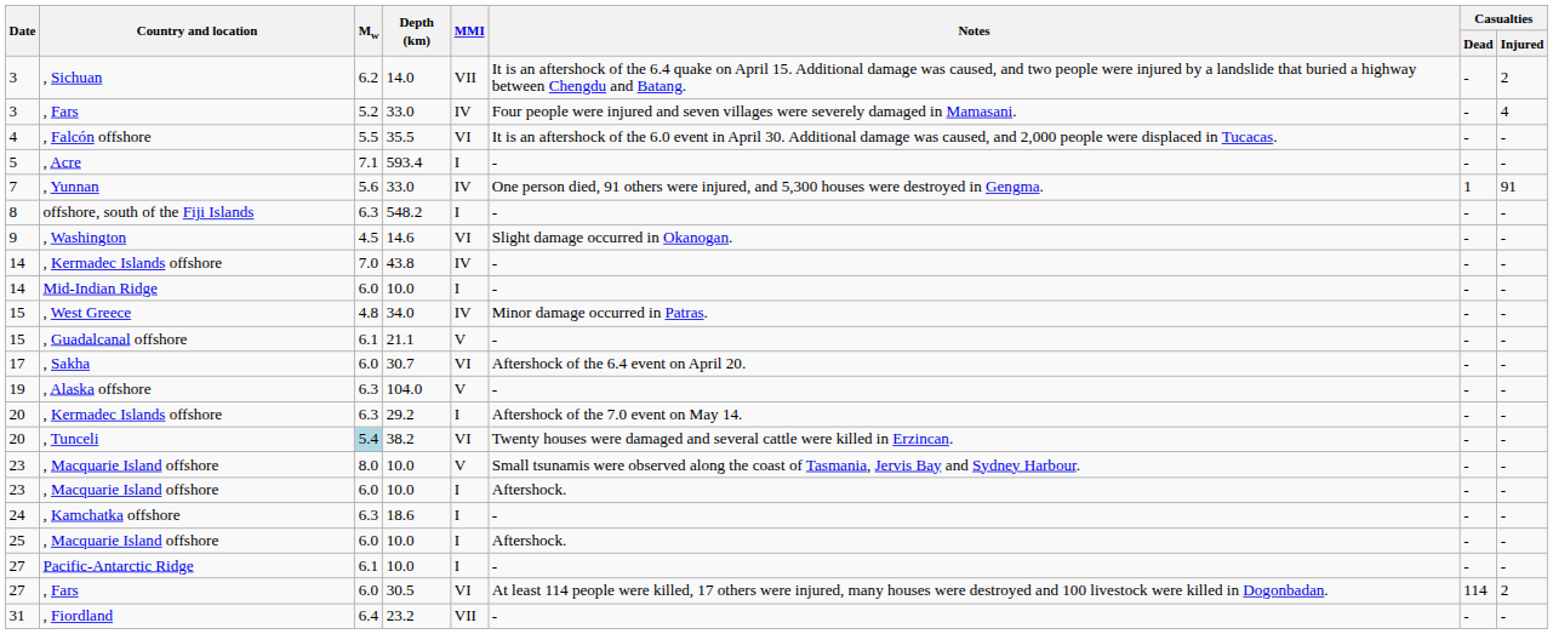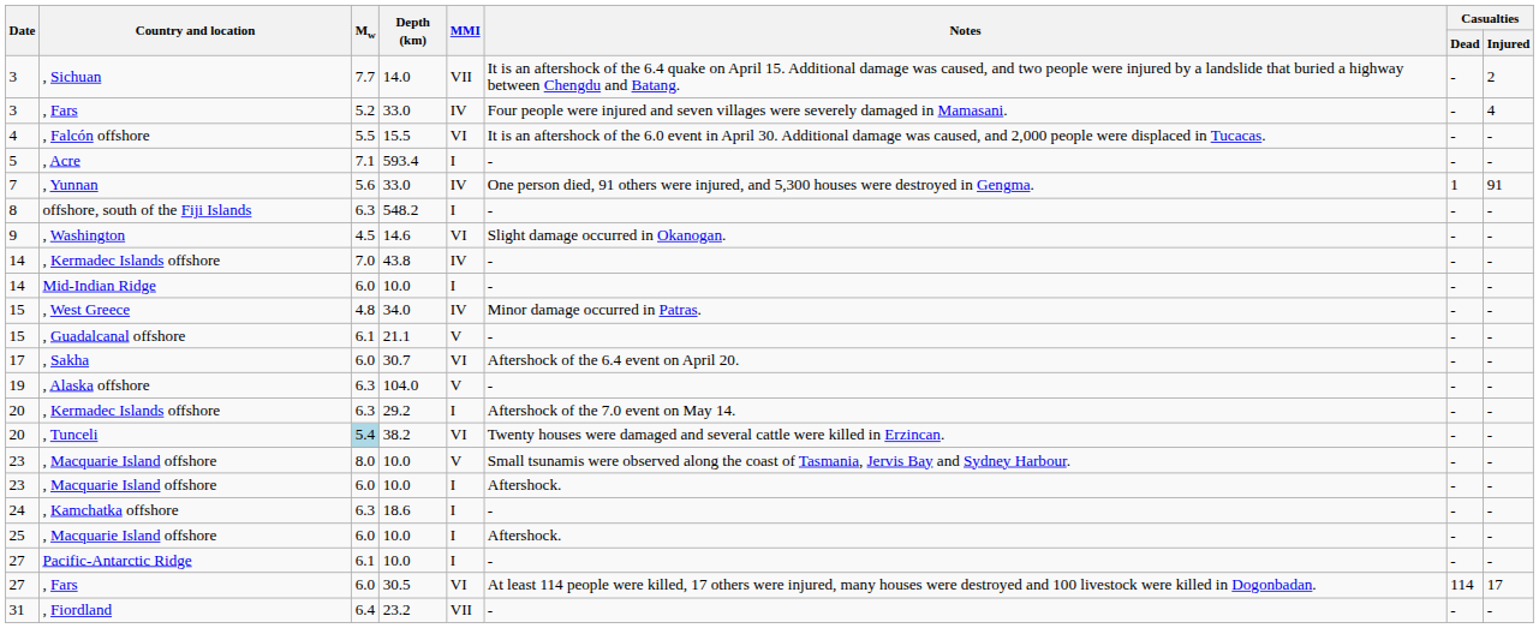 <table class="wikitable sortable" style="border:1px black; margin-left:1em;">
 <tr>
 <th rowspan="2"><small>Date</small></th>
 <th rowspan="2" style="width: 310px"><small>Country and location</small></th>
 <th rowspan="2"><small>M<sub>w</sub></small></th>
 <th rowspan="2"><small>Depth (km)</small></th>
 <th rowspan="2"><small><a href='#'>MMI</a></small></th>
 <th rowspan="2" class="unsortable"><small>Notes</small></th>
 <th colspan="2"><small>Casualties</small></th>
 </tr>
 <tr>
 <th><small>Dead</small></th>
 <th><small>Injured</small></th>
 </tr>
 <tr>
 <td>3</td>
 <td>, <a href='#'>Sichuan</a></td>
-<td>6.2</td>
+<td>7.7</td>
 <td>14.0</td>
 <td>VII</td>
 <td>It is an aftershock of the 6.4 quake on April 15. Additional damage was caused, and two people were injured by a landslide that buried a highway between <a href='#'>Chengdu</a> and <a href='#'>Batang</a>.</td>
 <td>-</td>
 <td>2</td>
 </tr>
 <tr>
 <td>3</td>
 <td>, <a href='#'>Fars</a></td>
 <td>5.2</td>
 <td>33.0</td>
 <td>IV</td>
 <td>Four people were injured and seven villages were severely damaged in <a href='#'>Mamasani</a>.</td>
 <td>-</td>
 <td>4</td>
 </tr>
 <tr>
 <td>4</td>
 <td>, <a href='#'>Falcón</a> offshore</td>
 <td>5.5</td>
-<td>35.5</td>
+<td>15.5</td>
 <td>VI</td>
 <td>It is an aftershock of the 6.0 event in April 30. Additional damage was caused, and 2,000 people were displaced in <a href='#'>Tucacas</a>.</td>
 <td>-</td>
 <td>-</td>
 </tr>
 <tr>
 <td>5</td>
 <td>, <a href='#'>Acre</a></td>
 <td>7.1</td>
 <td>593.4</td>
 <td>I</td>
 <td>-</td>
 <td>-</td>
 <td>-</td>
 </tr>
 <tr>
 <td>7</td>
 <td>, <a href='#'>Yunnan</a></td>
 <td>5.6</td>
 <td>33.0</td>
 <td>IV</td>
 <td>One person died, 91 others were injured, and 5,300 houses were destroyed in <a href='#'>Gengma</a>.</td>
 <td>1</td>
 <td>91</td>
 </tr>
 <tr>
 <td>8</td>
 <td> offshore, south of the <a href='#'>Fiji Islands</a></td>
 <td>6.3</td>
 <td>548.2</td>
 <td>I</td>
 <td>-</td>
 <td>-</td>
 <td>-</td>
 </tr>
 <tr>
 <td>9</td>
 <td>, <a href='#'>Washington</a></td>
 <td>4.5</td>
 <td>14.6</td>
 <td>VI</td>
 <td>Slight damage occurred in <a href='#'>Okanogan</a>.</td>
 <td>-</td>
 <td>-</td>
 </tr>
 <tr>
 <td>14</td>
 <td>, <a href='#'>Kermadec Islands</a> offshore</td>
 <td>7.0</td>
 <td>43.8</td>
 <td>IV</td>
 <td>-</td>
 <td>-</td>
 <td>-</td>
 </tr>
 <tr>
 <td>14</td>
 <td><a href='#'>Mid-Indian Ridge</a></td>
 <td>6.0</td>
 <td>10.0</td>
 <td>I</td>
 <td>-</td>
 <td>-</td>
 <td>-</td>
 </tr>
 <tr>
 <td>15</td>
 <td>, <a href='#'>West Greece</a></td>
 <td>4.8</td>
 <td>34.0</td>
 <td>IV</td>
 <td>Minor damage occurred in <a href='#'>Patras</a>.</td>
 <td>-</td>
 <td>-</td>
 </tr>
 <tr>
 <td>15</td>
 <td>, <a href='#'>Guadalcanal</a> offshore</td>
 <td>6.1</td>
 <td>21.1</td>
 <td>V</td>
 <td>-</td>
 <td>-</td>
 <td>-</td>
 </tr>
 <tr>
 <td>17</td>
 <td>, <a href='#'>Sakha</a></td>
 <td>6.0</td>
 <td>30.7</td>
 <td>VI</td>
 <td>Aftershock of the 6.4 event on April 20.</td>
 <td>-</td>
 <td>-</td>
 </tr>
 <tr>
 <td>19</td>
 <td>, <a href='#'>Alaska</a> offshore</td>
 <td>6.3</td>
 <td>104.0</td>
 <td>V</td>
 <td>-</td>
 <td>-</td>
 <td>-</td>
 </tr>
 <tr>
 <td>20</td>
 <td>, <a href='#'>Kermadec Islands</a> offshore</td>
 <td>6.3</td>
 <td>29.2</td>
 <td>I</td>
 <td>Aftershock of the 7.0 event on May 14.</td>
 <td>-</td>
 <td>-</td>
 </tr>
 <tr>
 <td>20</td>
 <td>, <a href='#'>Tunceli</a></td>
 <td style="background: lightblue;">5.4</td>
 <td>38.2</td>
 <td>VI</td>
 <td>Twenty houses were damaged and several cattle were killed in <a href='#'>Erzincan</a>.</td>
 <td>-</td>
 <td>-</td>
 </tr>
 <tr>
 <td>23</td>
 <td>, <a href='#'>Macquarie Island</a> offshore</td>
 <td>8.0</td>
 <td>10.0</td>
 <td>V</td>
 <td>Small tsunamis were observed along the coast of <a href='#'>Tasmania</a>, <a href='#'>Jervis Bay</a> and <a href='#'>Sydney Harbour</a>.</td>
 <td>-</td>
 <td>-</td>
 </tr>
 <tr>
 <td>23</td>
 <td>, <a href='#'>Macquarie Island</a> offshore</td>
 <td>6.0</td>
 <td>10.0</td>
 <td>I</td>
 <td>Aftershock.</td>
 <td>-</td>
 <td>-</td>
 </tr>
 <tr>
 <td>24</td>
 <td>, <a href='#'>Kamchatka</a> offshore</td>
 <td>6.3</td>
 <td>18.6</td>
 <td>I</td>
 <td>-</td>
 <td>-</td>
 <td>-</td>
 </tr>
 <tr>
 <td>25</td>
 <td>, <a href='#'>Macquarie Island</a> offshore</td>
 <td>6.0</td>
 <td>10.0</td>
 <td>I</td>
 <td>Aftershock.</td>
 <td>-</td>
 <td>-</td>
 </tr>
 <tr>
 <td>27</td>
 <td><a href='#'>Pacific-Antarctic Ridge</a></td>
 <td>6.1</td>
 <td>10.0</td>
 <td>I</td>
 <td>-</td>
 <td>-</td>
 <td>-</td>
 </tr>
 <tr>
 <td>27</td>
 <td>, <a href='#'>Fars</a></td>
 <td>6.0</td>
 <td>30.5</td>
 <td>VI</td>
 <td>At least 114 people were killed, 17 others were injured, many houses were destroyed and 100 livestock were killed in <a href='#'>Dogonbadan</a>.</td>
 <td>114</td>
-<td>2</td>
+<td>17</td>
 </tr>
 <tr>
 <td>31</td>
 <td>, <a href='#'>Fiordland</a></td>
 <td>6.4</td>
 <td>23.2</td>
 <td>VII</td>
 <td>-</td>
 <td>-</td>
 <td>-</td>
 </tr>
 <tr>
 </tr>
 </table>
